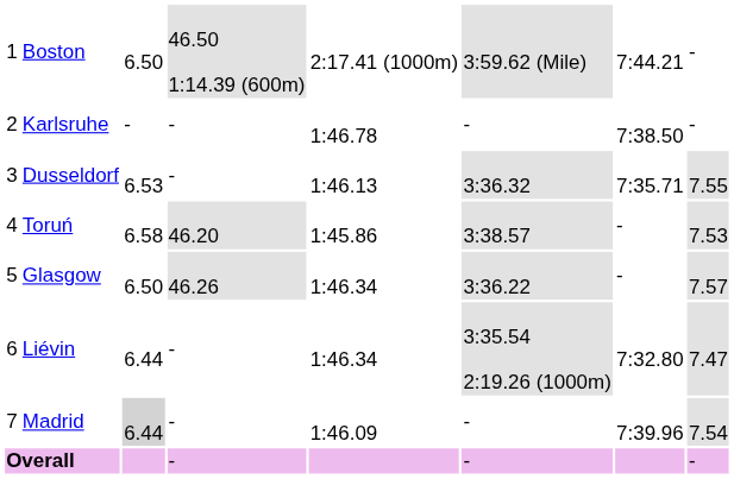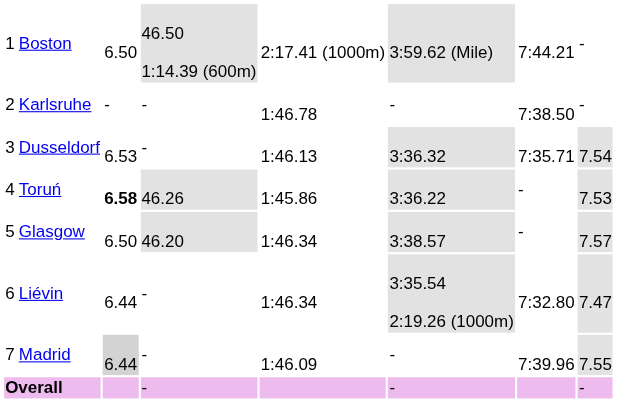 <table>
 <tr>
 <td>1</td>
 <td align=left><a href='#'>Boston</a></td>
 <td> <br>6.50</td>
 <td bgcolor=#e2e2e2> <br>46.50<br><br>1:14.39 (600m)</td>
 <td> <br>2:17.41 (1000m)</td>
 <td bgcolor=#e2e2e2> <br>3:59.62 (Mile) </td>
 <td> <br> 7:44.21</td>
 <td> -</td>
 </tr>
 <tr>
 <td>2</td>
 <td align=left><a href='#'>Karlsruhe</a></td>
 <td> -</td>
 <td> -</td>
 <td> <br>1:46.78</td>
 <td> -</td>
 <td> <br> 7:38.50</td>
 <td> -</td>
 </tr>
 <tr>
 <td>3</td>
 <td align=left><a href='#'>Dusseldorf</a></td>
 <td> <br>6.53</td>
 <td> -</td>
 <td> <br>1:46.13</td>
 <td bgcolor=#e2e2e2> <br>3:36.32</td>
 <td> <br>7:35.71</td>
-<td bgcolor=#e2e2e2> <br>7.55</td>
+<td bgcolor=#e2e2e2> <br>7.54</td>
 </tr>
 <tr>
 <td>4</td>
 <td align=left><a href='#'>Toruń</a></td>
-<td>  <br>6.58</td>
-<td bgcolor=#e2e2e2> <br>46.20</td>
+<td><strong>  <br>6.58</strong></td>
+<td bgcolor=#e2e2e2> <br>46.26</td>
 <td> <br>1:45.86</td>
-<td bgcolor=#e2e2e2> <br>3:38.57</td>
+<td bgcolor=#e2e2e2> <br>3:36.22</td>
 <td> -</td>
 <td bgcolor=#e2e2e2> <br>7.53</td>
 </tr>
 <tr>
 <td>5</td>
 <td align=left><a href='#'>Glasgow</a></td>
 <td> <br>6.50</td>
-<td bgcolor=#e2e2e2> <br>46.26</td>
+<td bgcolor=#e2e2e2> <br>46.20</td>
 <td> <br>1:46.34</td>
-<td bgcolor=#e2e2e2> <br>3:36.22</td>
+<td bgcolor=#e2e2e2> <br>3:38.57</td>
 <td> -</td>
 <td bgcolor=#e2e2e2> <br>7.57</td>
 </tr>
 <tr>
 <td>6</td>
 <td align=left><a href='#'>Liévin</a></td>
 <td> <br>6.44</td>
 <td> -</td>
 <td> <br>1:46.34</td>
 <td bgcolor=#e2e2e2> <br>3:35.54<br><br>2:19.26 (1000m)</td>
 <td> <br>7:32.80</td>
 <td bgcolor=#e2e2e2> <br>7.47</td>
 </tr>
 <tr>
 <td>7</td>
 <td align=left><a href='#'>Madrid</a></td>
 <td style="background: lightgrey;"> <br>6.44</td>
 <td> -</td>
 <td> <br>1:46.09</td>
 <td> -</td>
 <td> <br>7:39.96</td>
-<td bgcolor=#e2e2e2> <br>7.54</td>
+<td bgcolor=#e2e2e2> <br>7.55</td>
 </tr>
 <tr bgcolor=#eebbee>
 <td colspan="2"><strong>Overall</strong></td>
 <td> </td>
 <td> -</td>
 <td> </td>
 <td> -</td>
 <td> </td>
 <td> -</td>
 </tr>
 </table>
